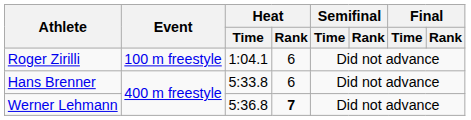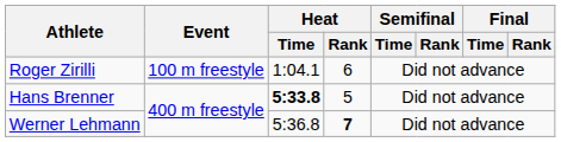 <table class=wikitable style="font-size:90%;">
 <tr>
 <th rowspan=2>Athlete</th>
 <th rowspan=2>Event</th>
 <th colspan=2>Heat</th>
 <th colspan=2>Semifinal</th>
 <th colspan=2>Final</th>
 </tr>
 <tr style="font-size:95%">
 <th>Time</th>
 <th>Rank</th>
 <th>Time</th>
 <th>Rank</th>
 <th>Time</th>
 <th>Rank</th>
 </tr>
 <tr align=center>
 <td align=left><a href='#'>Roger Zirilli</a></td>
 <td align=left><a href='#'>100 m freestyle</a></td>
 <td>1:04.1</td>
 <td>6</td>
 <td colspan=4>Did not advance</td>
 </tr>
 <tr align=center>
 <td align=left><a href='#'>Hans Brenner</a></td>
 <td rowspan=2 align=left><a href='#'>400 m freestyle</a></td>
-<td>5:33.8</td>
-<td>6</td>
+<td><strong>5:33.8</strong></td>
+<td>5</td>
 <td colspan=4>Did not advance</td>
 </tr>
 <tr align=center>
 <td align=left><a href='#'>Werner Lehmann</a></td>
 <td>5:36.8</td>
 <td><strong>7</strong></td>
 <td colspan=4>Did not advance</td>
 </tr>
 </table>
